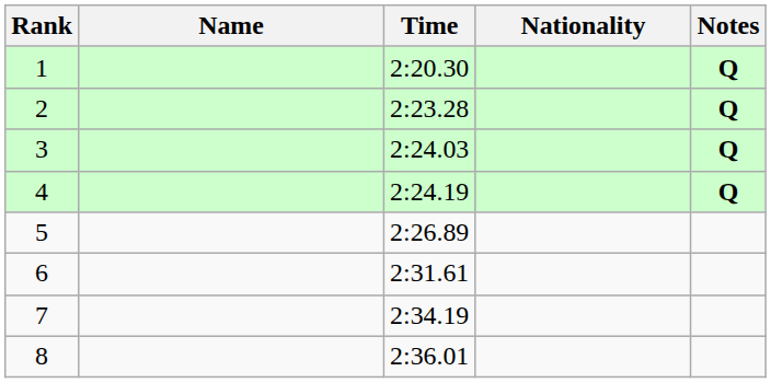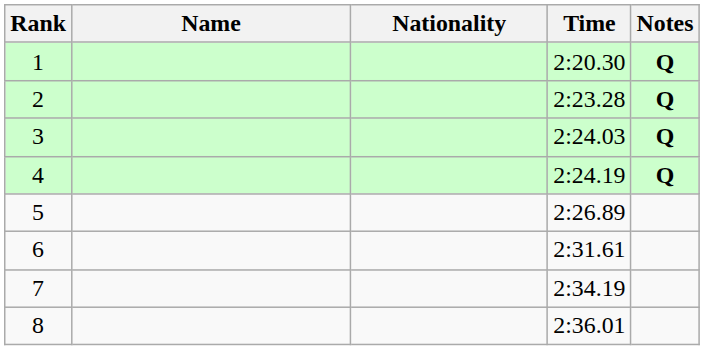 <table class="wikitable sortable" style="text-align:center">
 <tr>
 <th>Rank</th>
 <th style="width:180px">Name</th>
+<th style="width:125px">Nationality</th>
 <th>Time</th>
-<th style="width:125px">Nationality</th>
 <th>Notes</th>
 </tr>
 <tr style="background:#cfc;">
 <td>1</td>
 <td style="text-align:left;"></td>
+<td style="text-align:left;"></td>
 <td>2:20.30</td>
-<td style="text-align:left;"></td>
 <td><strong>Q</strong></td>
 </tr>
 <tr style="background:#cfc;">
 <td>2</td>
 <td style="text-align:left;"></td>
+<td style="text-align:left;"></td>
 <td>2:23.28</td>
-<td style="text-align:left;"></td>
 <td><strong>Q</strong></td>
 </tr>
 <tr style="background:#cfc;">
 <td>3</td>
 <td style="text-align:left;"></td>
+<td style="text-align:left;"></td>
 <td>2:24.03</td>
-<td style="text-align:left;"></td>
 <td><strong>Q</strong></td>
 </tr>
 <tr style="background:#cfc;">
 <td>4</td>
 <td style="text-align:left;"></td>
+<td style="text-align:left;"></td>
 <td>2:24.19</td>
-<td style="text-align:left;"></td>
 <td><strong>Q</strong></td>
 </tr>
 <tr>
 <td>5</td>
 <td style="text-align:left;"></td>
+<td style="text-align:left;"></td>
 <td>2:26.89</td>
-<td style="text-align:left;"></td>
 <td></td>
 </tr>
 <tr>
 <td>6</td>
 <td style="text-align:left;"></td>
+<td style="text-align:left;"></td>
 <td>2:31.61</td>
-<td style="text-align:left;"></td>
 <td></td>
 </tr>
 <tr>
 <td>7</td>
 <td style="text-align:left;"></td>
+<td style="text-align:left;"></td>
 <td>2:34.19</td>
-<td style="text-align:left;"></td>
 <td></td>
 </tr>
 <tr>
 <td>8</td>
 <td style="text-align:left;"></td>
+<td style="text-align:left;"></td>
 <td>2:36.01</td>
-<td style="text-align:left;"></td>
 <td></td>
 </tr>
 </table>
